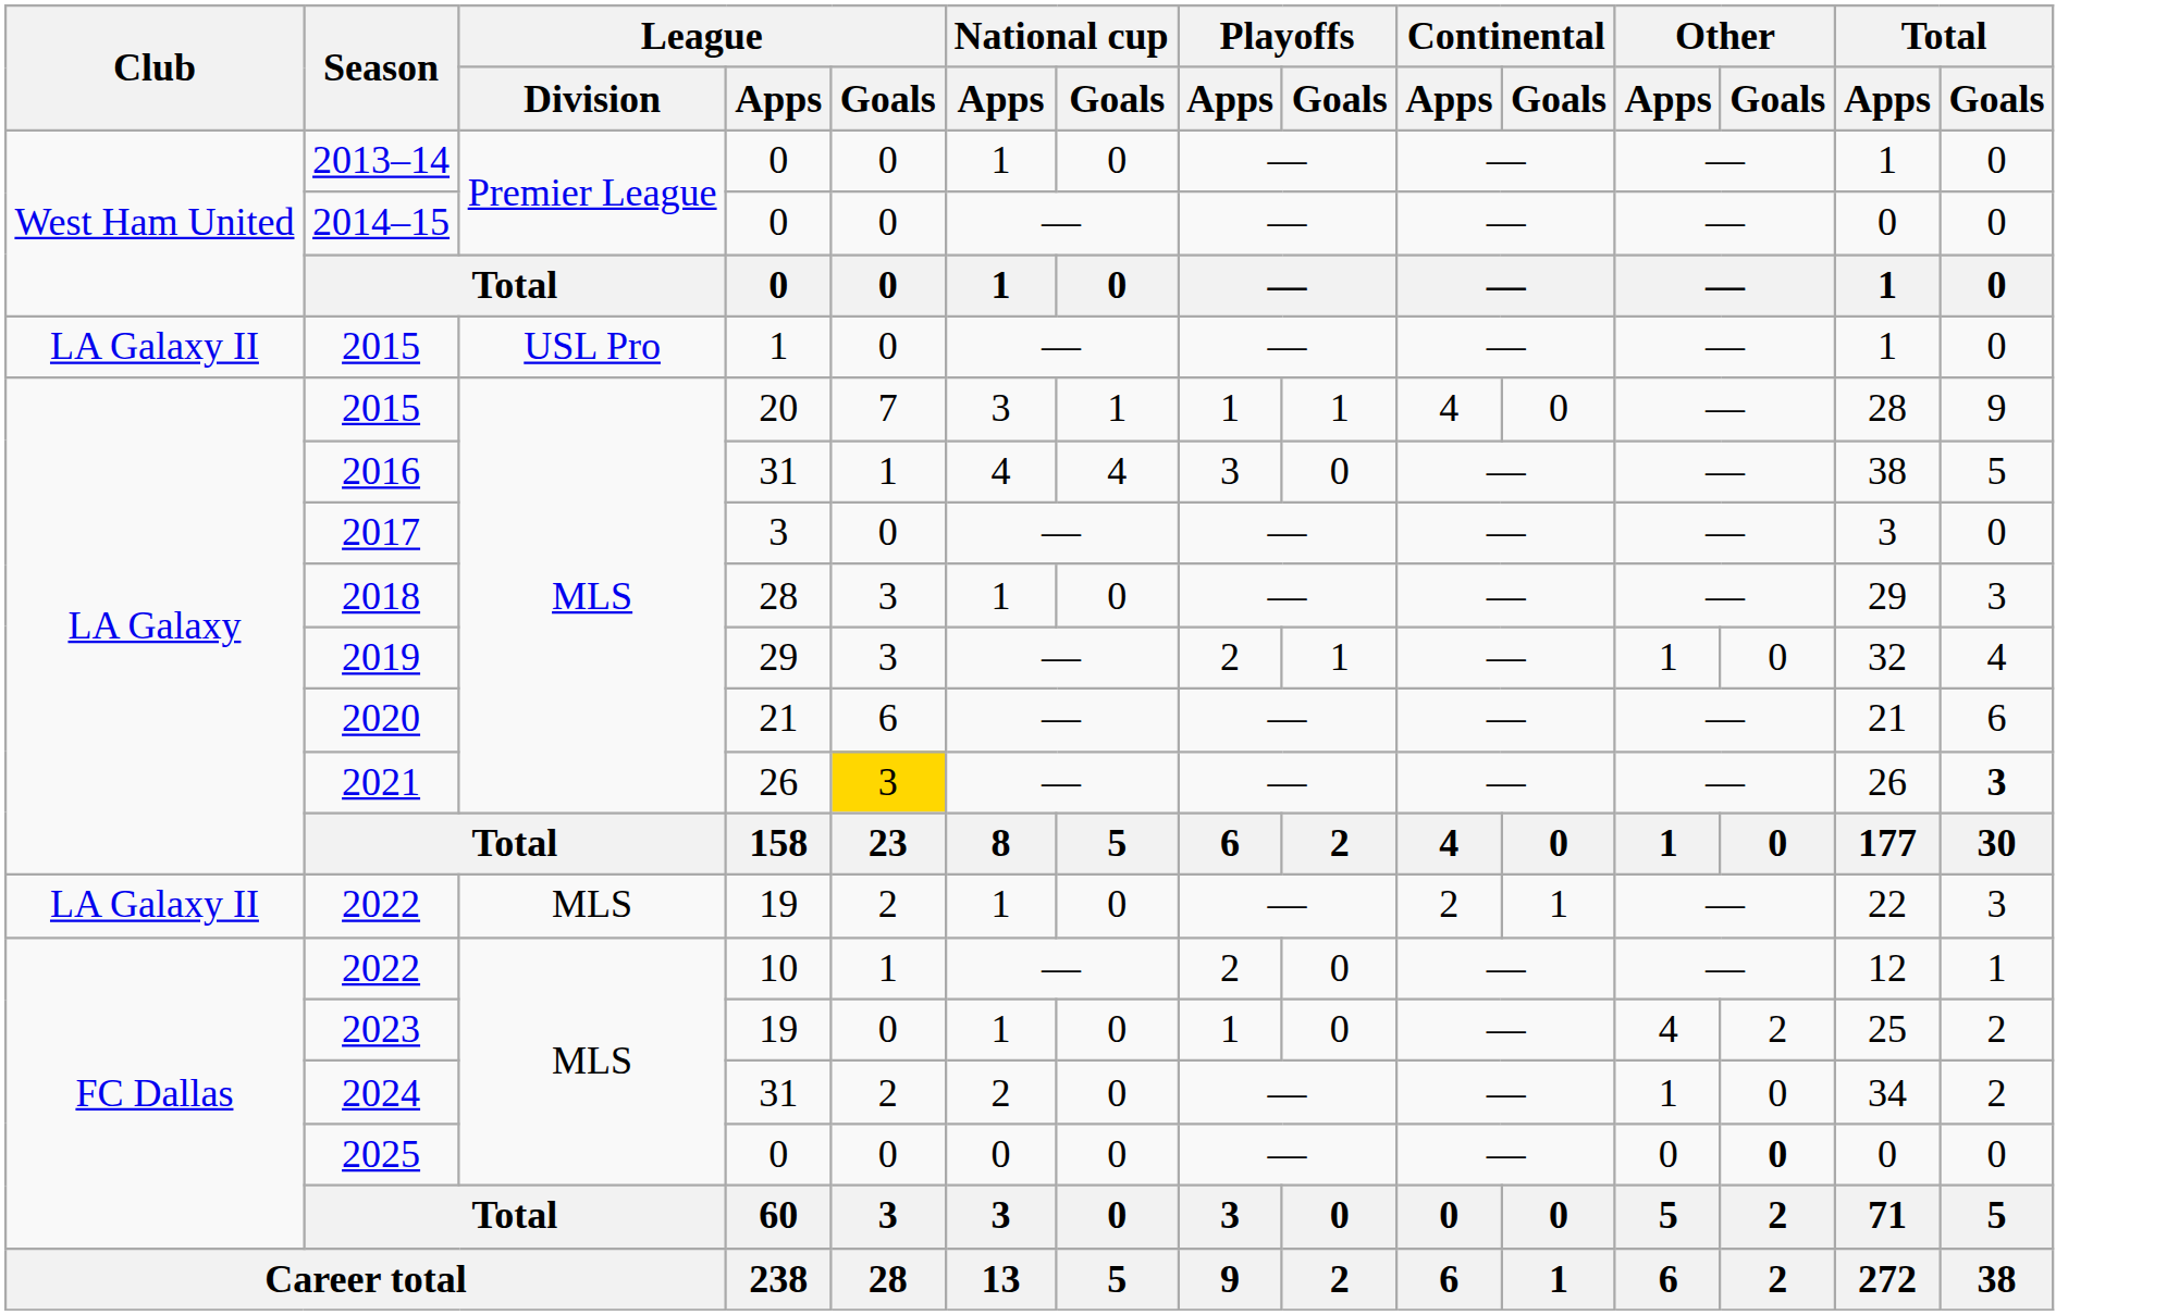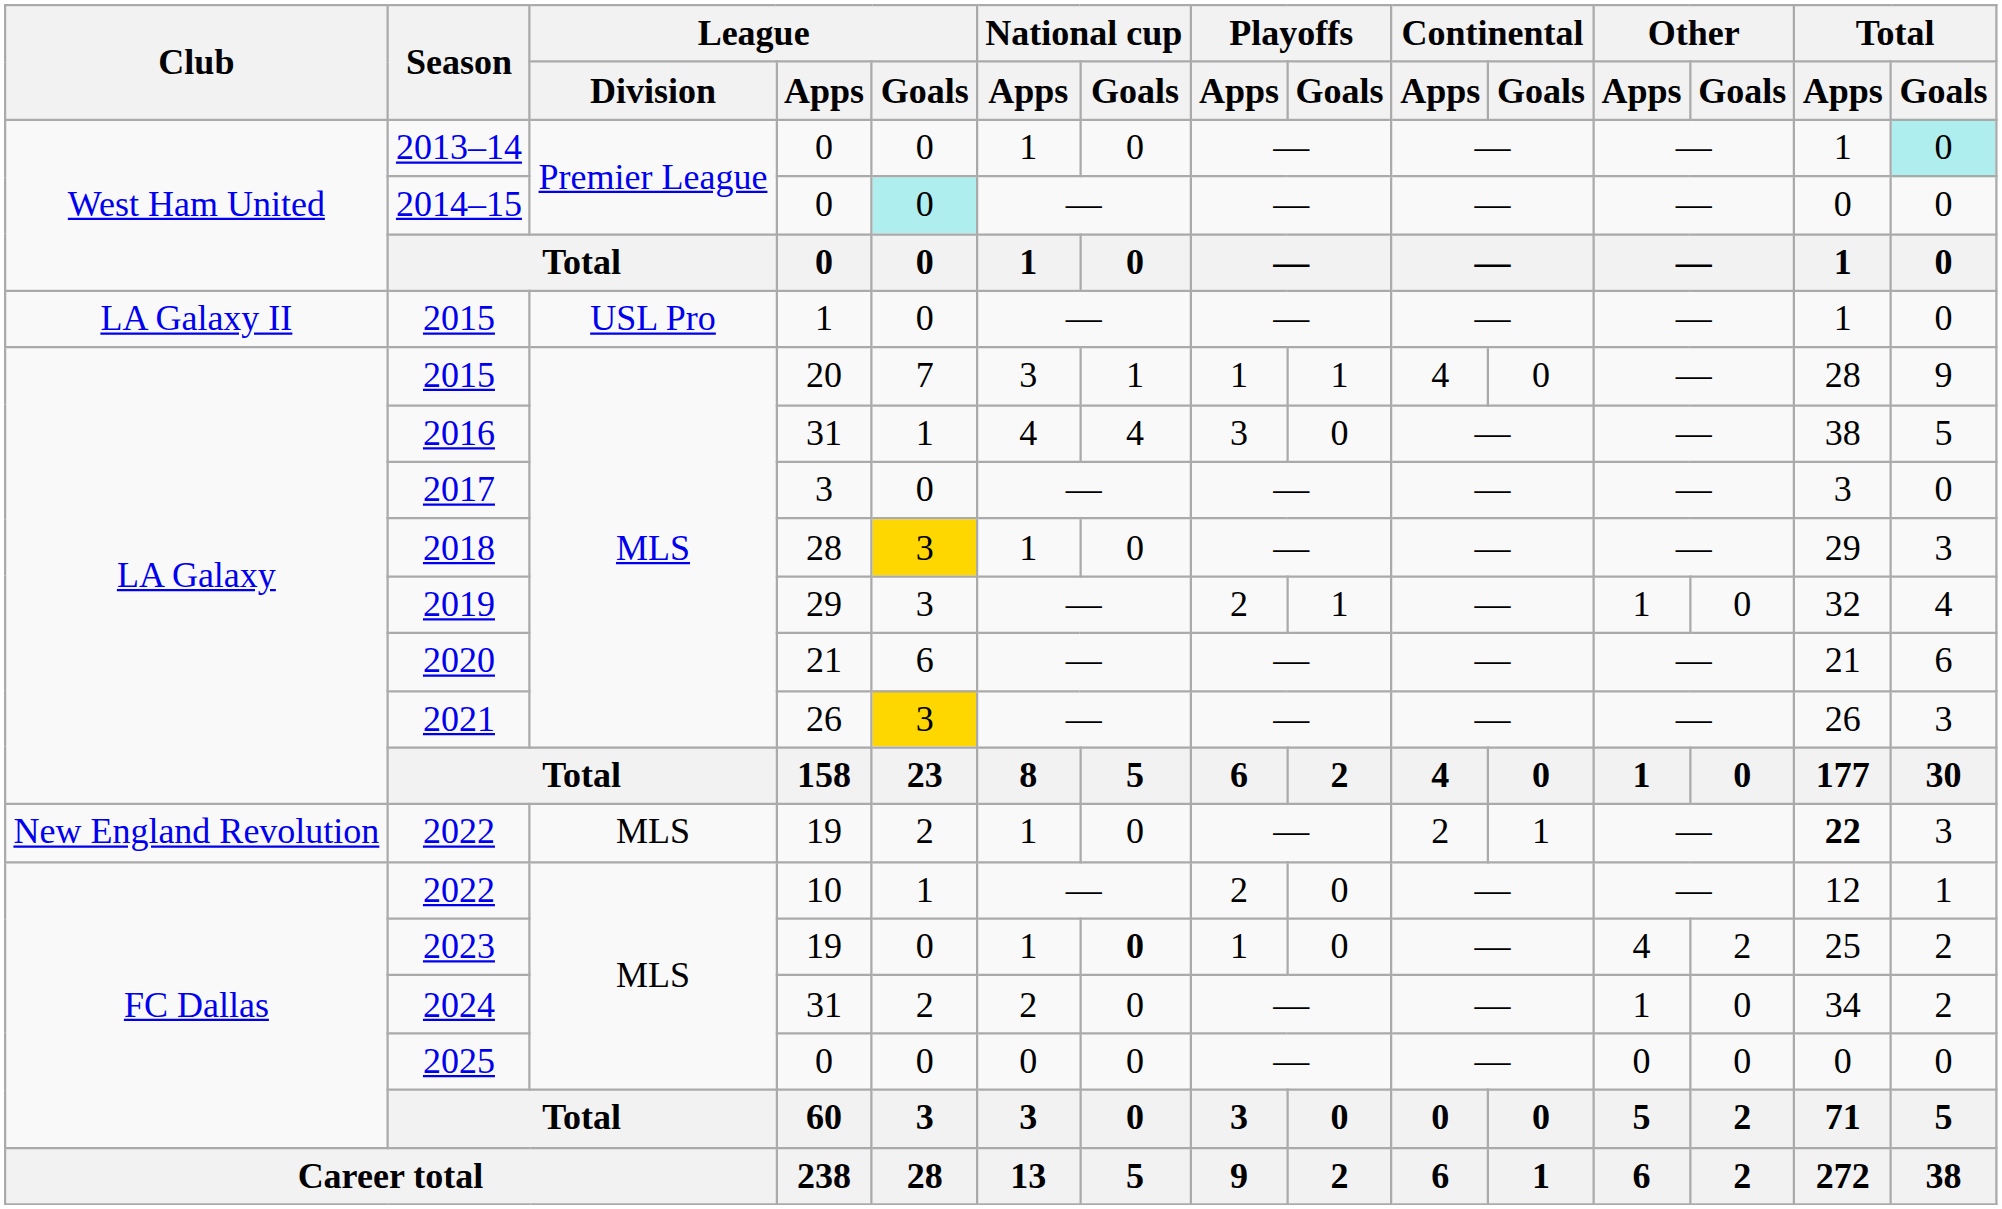 <table class="wikitable" style="text-align: center;">
 <tr>
 <th rowspan="2">Club</th>
 <th rowspan="2">Season</th>
 <th colspan="3">League</th>
 <th colspan="2">National cup</th>
 <th colspan="2">Playoffs</th>
 <th colspan="2">Continental</th>
 <th colspan="2">Other</th>
 <th colspan="2">Total</th>
 </tr>
 <tr>
 <th>Division</th>
 <th>Apps</th>
 <th>Goals</th>
 <th>Apps</th>
 <th>Goals</th>
 <th>Apps</th>
 <th>Goals</th>
 <th>Apps</th>
 <th>Goals</th>
 <th>Apps</th>
 <th>Goals</th>
 <th>Apps</th>
 <th>Goals</th>
 </tr>
 <tr>
 <td rowspan="3"><a href='#'>West Ham United</a></td>
 <td><a href='#'>2013–14</a></td>
 <td rowspan="2"><a href='#'>Premier League</a></td>
 <td>0</td>
 <td>0</td>
 <td>1</td>
 <td>0</td>
 <td colspan="2">—</td>
 <td colspan="2">—</td>
 <td colspan="2">—</td>
 <td>1</td>
-<td>0</td>
+<td style="background: paleturquoise;">0</td>
 </tr>
 <tr>
 <td><a href='#'>2014–15</a></td>
 <td>0</td>
-<td>0</td>
+<td style="background: paleturquoise;">0</td>
 <td colspan="2">—</td>
 <td colspan="2">—</td>
 <td colspan="2">—</td>
 <td colspan="2">—</td>
 <td>0</td>
 <td>0</td>
 </tr>
 <tr>
 <th colspan="2">Total</th>
 <th>0</th>
 <th>0</th>
 <th>1</th>
 <th>0</th>
 <th colspan="2">—</th>
 <th colspan="2">—</th>
 <th colspan="2">—</th>
 <th>1</th>
 <th>0</th>
 </tr>
 <tr>
 <td><a href='#'>LA Galaxy II</a></td>
 <td><a href='#'>2015</a></td>
 <td><a href='#'>USL Pro</a></td>
 <td>1</td>
 <td>0</td>
 <td colspan="2">—</td>
 <td colspan="2">—</td>
 <td colspan="2">—</td>
 <td colspan="2">—</td>
 <td>1</td>
 <td>0</td>
 </tr>
 <tr>
 <td rowspan="8"><a href='#'>LA Galaxy</a></td>
 <td><a href='#'>2015</a></td>
 <td rowspan="7"><a href='#'>MLS</a></td>
 <td>20</td>
 <td>7</td>
 <td>3</td>
 <td>1</td>
 <td>1</td>
 <td>1</td>
 <td>4</td>
 <td>0</td>
 <td colspan="2">—</td>
 <td>28</td>
 <td>9</td>
 </tr>
 <tr>
 <td><a href='#'>2016</a></td>
 <td>31</td>
 <td>1</td>
 <td>4</td>
 <td>4</td>
 <td>3</td>
 <td>0</td>
 <td colspan="2">—</td>
 <td colspan="2">—</td>
 <td>38</td>
 <td>5</td>
 </tr>
 <tr>
 <td><a href='#'>2017</a></td>
 <td>3</td>
 <td>0</td>
 <td colspan="2">—</td>
 <td colspan="2">—</td>
 <td colspan="2">—</td>
 <td colspan="2">—</td>
 <td>3</td>
 <td>0</td>
 </tr>
 <tr>
 <td><a href='#'>2018</a></td>
 <td>28</td>
-<td>3</td>
+<td style="background: gold;">3</td>
 <td>1</td>
 <td>0</td>
 <td colspan="2">—</td>
 <td colspan="2">—</td>
 <td colspan="2">—</td>
 <td>29</td>
 <td>3</td>
 </tr>
 <tr>
 <td><a href='#'>2019</a></td>
 <td>29</td>
 <td>3</td>
 <td colspan="2">—</td>
 <td>2</td>
 <td>1</td>
 <td colspan="2">—</td>
 <td>1</td>
 <td>0</td>
 <td>32</td>
 <td>4</td>
 </tr>
 <tr>
 <td><a href='#'>2020</a></td>
 <td>21</td>
 <td>6</td>
 <td colspan="2">—</td>
 <td colspan="2">—</td>
 <td colspan="2">—</td>
 <td colspan="2">—</td>
 <td>21</td>
 <td>6</td>
 </tr>
 <tr>
 <td><a href='#'>2021</a></td>
 <td>26</td>
 <td style="background: gold;">3</td>
 <td colspan="2">—</td>
 <td colspan="2">—</td>
 <td colspan="2">—</td>
 <td colspan="2">—</td>
 <td>26</td>
-<td><strong>3</strong></td>
+<td>3</td>
 </tr>
 <tr>
 <th colspan="2">Total</th>
 <th>158</th>
 <th>23</th>
 <th>8</th>
 <th>5</th>
 <th>6</th>
 <th>2</th>
 <th>4</th>
 <th>0</th>
 <th>1</th>
 <th>0</th>
 <th>177</th>
 <th>30</th>
 </tr>
 <tr>
-<td><a href='#'>LA Galaxy II</a></td>
+<td><a href='#'>New England Revolution</a></td>
 <td><a href='#'>2022</a></td>
 <td>MLS</td>
 <td>19</td>
 <td>2</td>
 <td>1</td>
 <td>0</td>
 <td colspan="2">—</td>
 <td>2</td>
 <td>1</td>
 <td colspan="2">—</td>
-<td>22</td>
+<td><strong>22</strong></td>
 <td>3</td>
 </tr>
 <tr>
 <td rowspan="5"><a href='#'>FC Dallas</a></td>
 <td><a href='#'>2022</a></td>
 <td rowspan="4">MLS</td>
 <td>10</td>
 <td>1</td>
 <td colspan="2">—</td>
 <td>2</td>
 <td>0</td>
 <td colspan="2">—</td>
 <td colspan="2">—</td>
 <td>12</td>
 <td>1</td>
 </tr>
 <tr>
 <td><a href='#'>2023</a></td>
 <td>19</td>
 <td>0</td>
 <td>1</td>
-<td>0</td>
+<td><strong>0</strong></td>
 <td>1</td>
 <td>0</td>
 <td colspan="2">—</td>
 <td>4</td>
 <td>2</td>
 <td>25</td>
 <td>2</td>
 </tr>
 <tr>
 <td><a href='#'>2024</a></td>
 <td>31</td>
 <td>2</td>
 <td>2</td>
 <td>0</td>
 <td colspan="2">—</td>
 <td colspan="2">—</td>
 <td>1</td>
 <td>0</td>
 <td>34</td>
 <td>2</td>
 </tr>
 <tr>
 <td><a href='#'>2025</a></td>
 <td>0</td>
 <td>0</td>
 <td>0</td>
 <td>0</td>
 <td colspan="2">—</td>
 <td colspan="2">—</td>
 <td>0</td>
-<td><strong>0</strong></td>
+<td>0</td>
 <td>0</td>
 <td>0</td>
 </tr>
 <tr>
 <th colspan="2">Total</th>
 <th>60</th>
 <th>3</th>
 <th>3</th>
 <th>0</th>
 <th>3</th>
 <th>0</th>
 <th>0</th>
 <th>0</th>
 <th>5</th>
 <th>2</th>
 <th>71</th>
 <th>5</th>
 </tr>
 <tr>
 <th colspan="3">Career total</th>
 <th>238</th>
 <th>28</th>
 <th>13</th>
 <th>5</th>
 <th>9</th>
 <th>2</th>
 <th>6</th>
 <th>1</th>
 <th>6</th>
 <th>2</th>
 <th>272</th>
 <th>38</th>
 </tr>
 </table>
